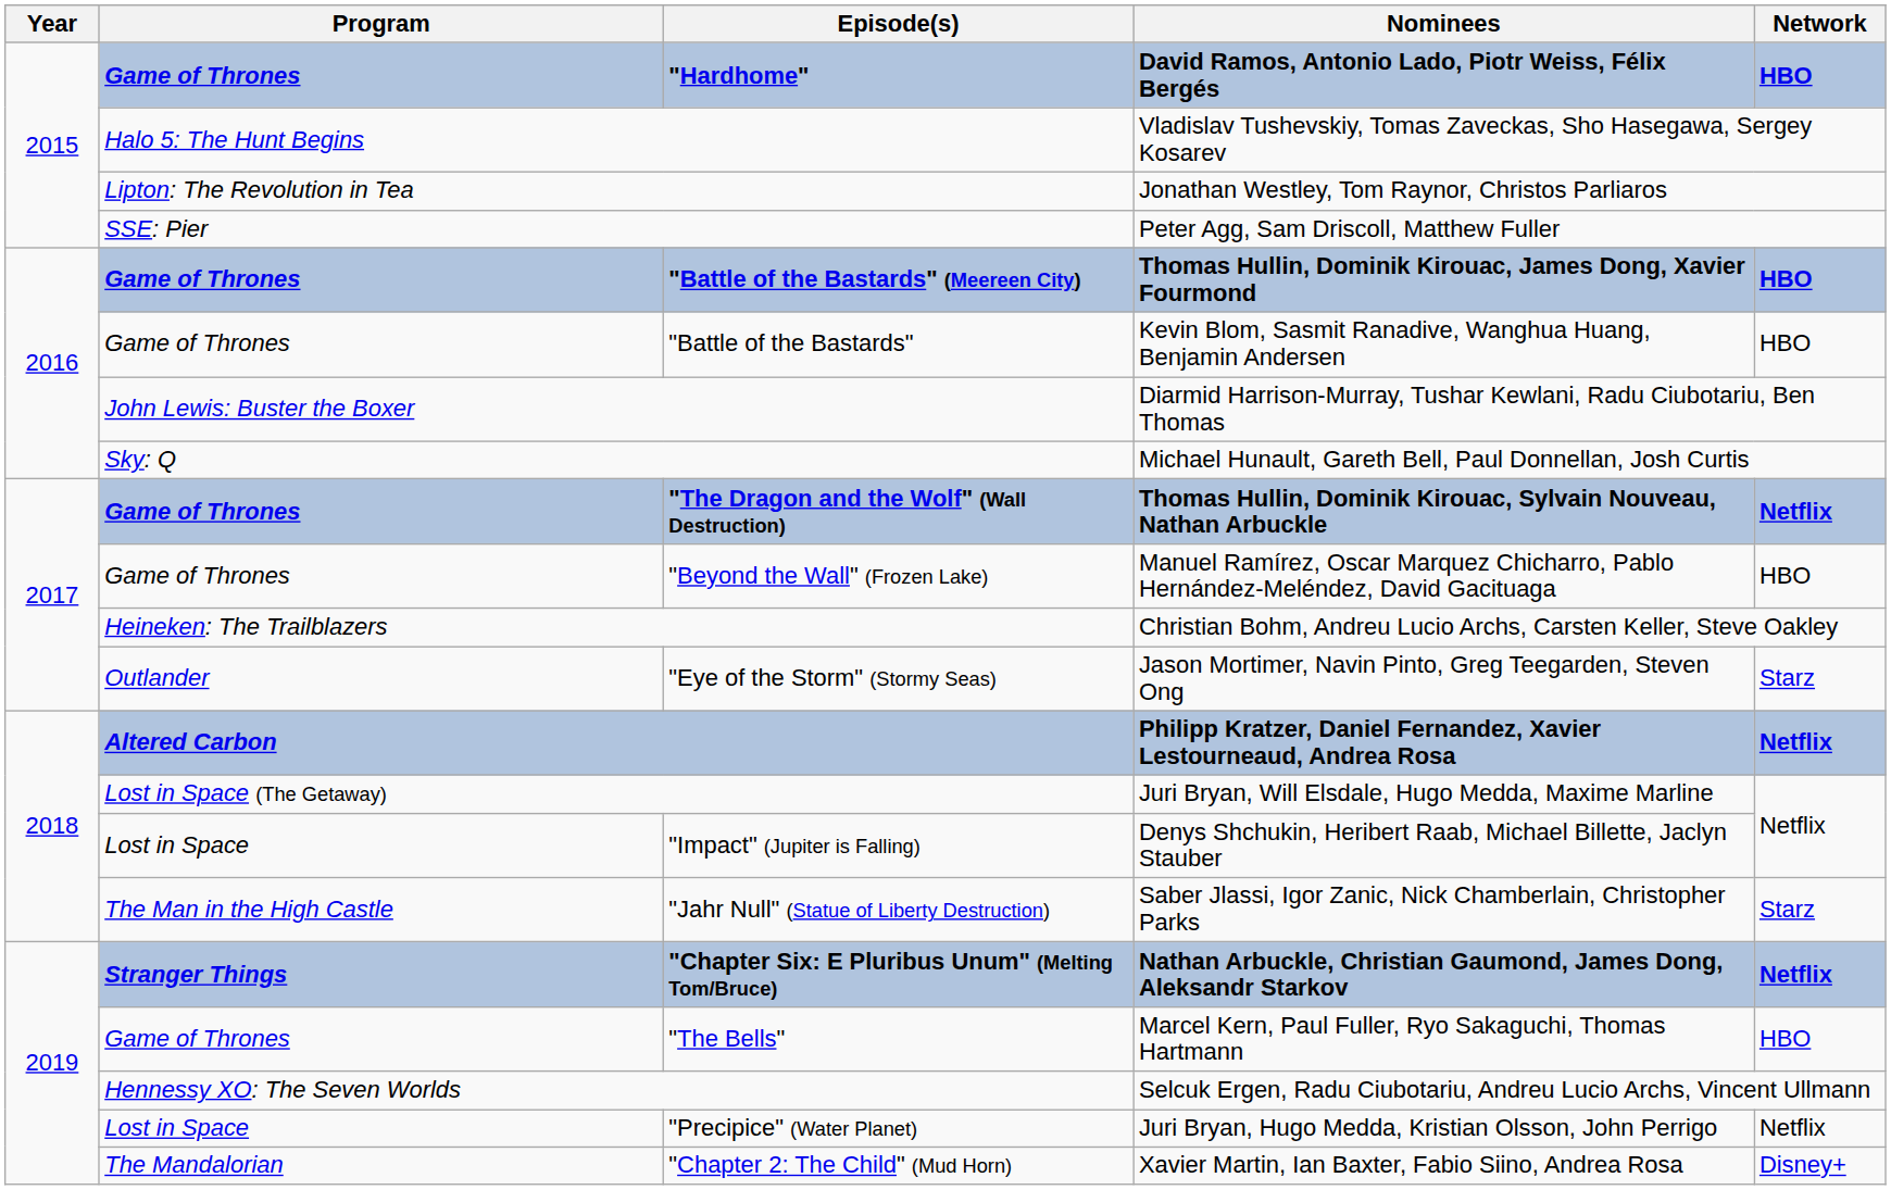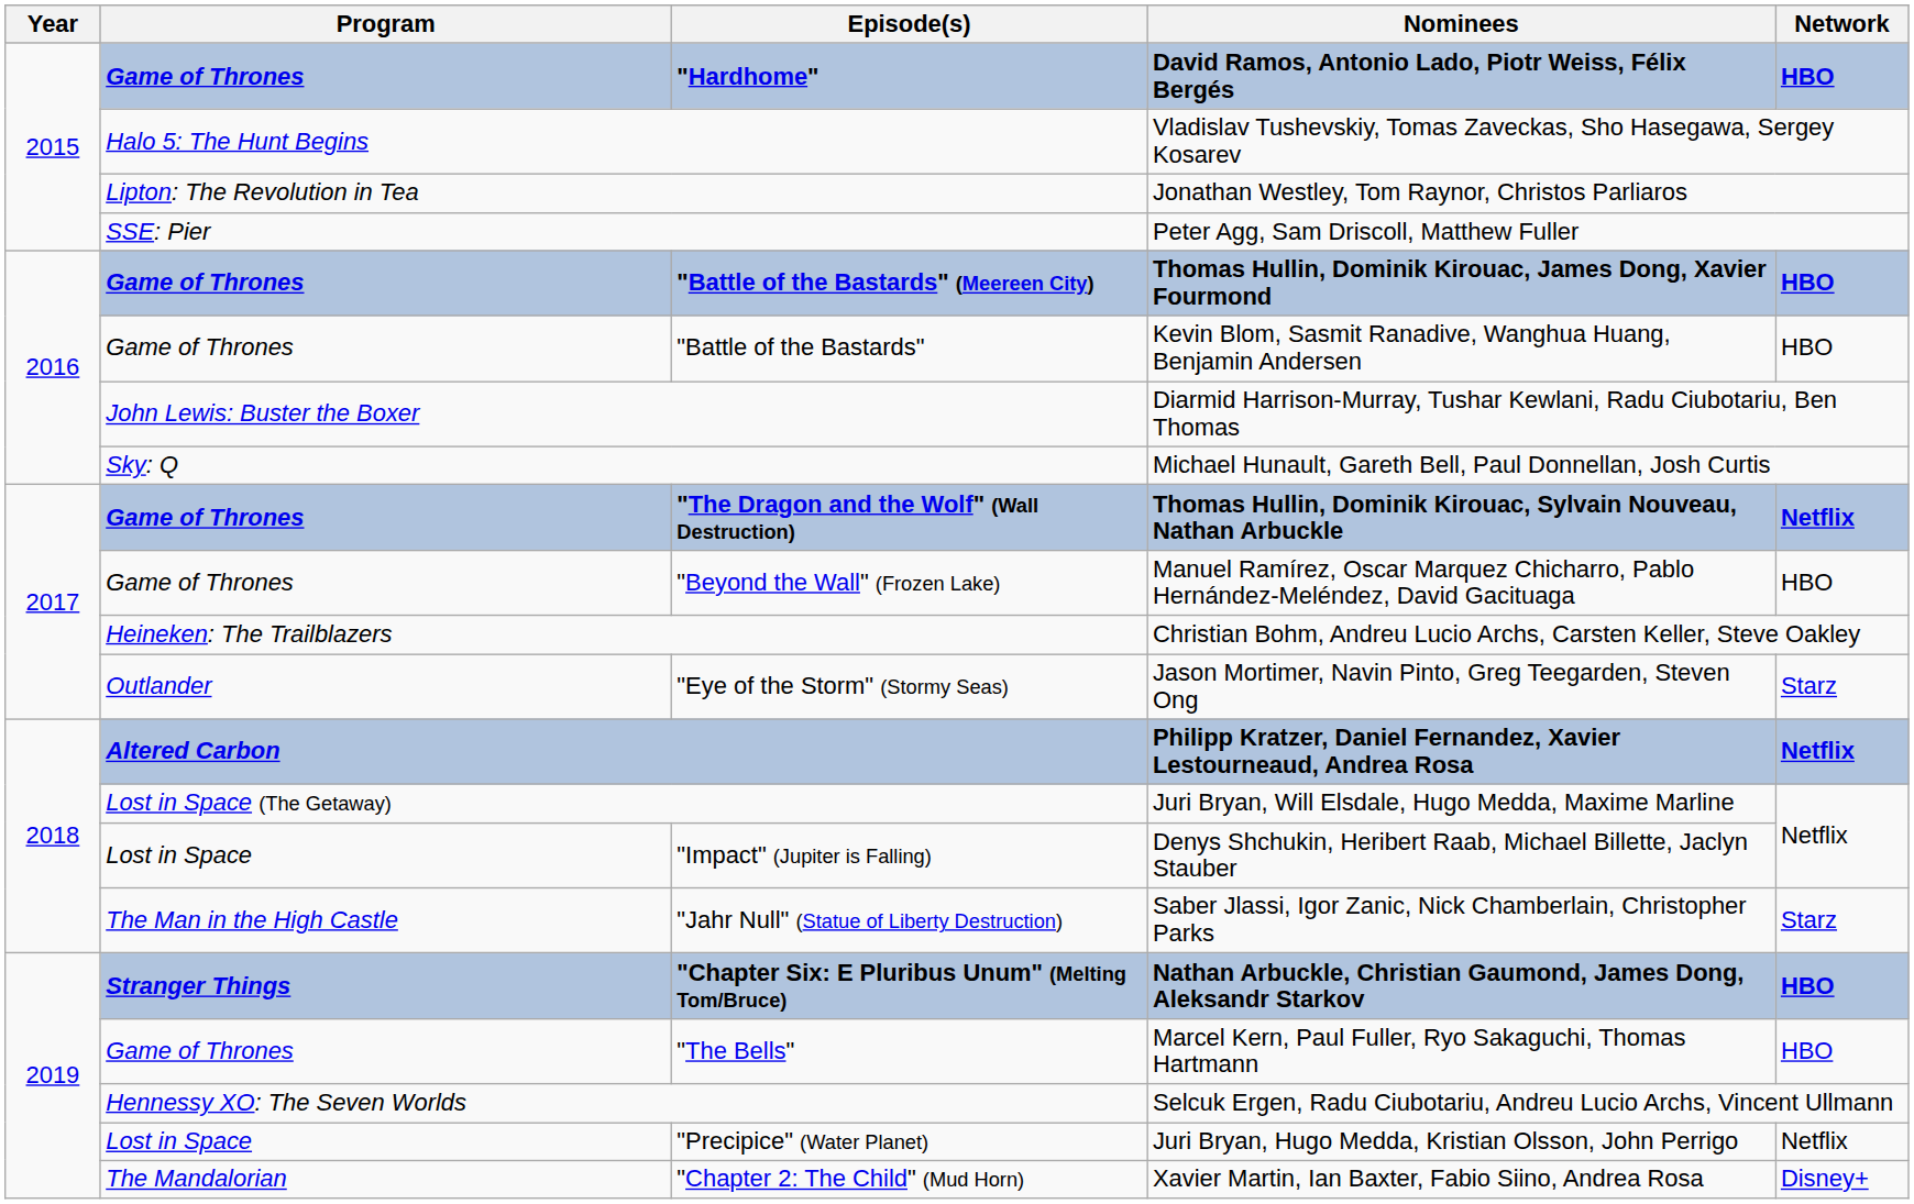 <table class="wikitable" style="width:100%">
 <tr bgcolor="#bebebe">
 <th width="5%">Year</th>
 <th width="30%">Program</th>
 <th width="25%">Episode(s)</th>
 <th width="33%">Nominees</th>
 <th width="8%">Network</th>
 </tr>
 <tr>
 <td rowspan="4" style="text-align:center;"><a href='#'>2015</a><br></td>
 <td style="background:#B0C4DE;"><strong><em><a href='#'>Game of Thrones</a></em></strong></td>
 <td style="background:#B0C4DE;"><strong>"<a href='#'>Hardhome</a>"</strong></td>
 <td style="background:#B0C4DE;"><strong>David Ramos, Antonio Lado, Piotr Weiss, Félix Bergés</strong></td>
 <td style="background:#B0C4DE;"><strong><a href='#'>HBO</a></strong></td>
 </tr>
 <tr>
 <td colspan="2"><em><a href='#'>Halo 5: The Hunt Begins</a></em></td>
 <td colspan="2">Vladislav Tushevskiy, Tomas Zaveckas, Sho Hasegawa, Sergey Kosarev</td>
 </tr>
 <tr>
 <td colspan="2"><em><a href='#'>Lipton</a>: The Revolution in Tea</em></td>
 <td colspan="2">Jonathan Westley, Tom Raynor, Christos Parliaros</td>
 </tr>
 <tr>
 <td colspan="2"><em><a href='#'>SSE</a>: Pier</em></td>
 <td colspan="2">Peter Agg, Sam Driscoll, Matthew Fuller</td>
 </tr>
 <tr>
 <td rowspan="4" style="text-align:center;"><a href='#'>2016</a><br></td>
 <td style="background:#B0C4DE;"><strong><em><a href='#'>Game of Thrones</a></em></strong></td>
 <td style="background:#B0C4DE;"><strong>"<a href='#'>Battle of the Bastards</a>" <small>(<a href='#'>Meereen City</a>)</small></strong></td>
 <td style="background:#B0C4DE;"><strong>Thomas Hullin, Dominik Kirouac, James Dong, Xavier Fourmond</strong></td>
 <td style="background:#B0C4DE;"><strong><a href='#'>HBO</a></strong></td>
 </tr>
 <tr>
 <td><em>Game of Thrones</em></td>
 <td>"Battle of the Bastards"</td>
 <td>Kevin Blom, Sasmit Ranadive, Wanghua Huang, Benjamin Andersen</td>
 <td>HBO</td>
 </tr>
 <tr>
 <td colspan="2"><em><a href='#'>John Lewis: Buster the Boxer</a></em></td>
 <td colspan="2">Diarmid Harrison-Murray, Tushar Kewlani, Radu Ciubotariu, Ben Thomas</td>
 </tr>
 <tr>
 <td colspan="2"><em><a href='#'>Sky</a>: Q</em></td>
 <td colspan="2">Michael Hunault, Gareth Bell, Paul Donnellan, Josh Curtis</td>
 </tr>
 <tr>
 <td rowspan="4" style="text-align:center;"><a href='#'>2017</a><br></td>
 <td style="background:#B0C4DE;"><strong><em><a href='#'>Game of Thrones</a></em></strong></td>
 <td style="background:#B0C4DE;"><strong>"<a href='#'>The Dragon and the Wolf</a>" <small>(Wall Destruction)</small></strong></td>
 <td style="background:#B0C4DE;"><strong>Thomas Hullin, Dominik Kirouac, Sylvain Nouveau, Nathan Arbuckle</strong></td>
 <td style="background:#B0C4DE;"><strong><a href='#'>Netflix</a></strong></td>
 </tr>
 <tr>
 <td><em>Game of Thrones</em></td>
 <td>"<a href='#'>Beyond the Wall</a>" <small>(Frozen Lake)</small></td>
 <td>Manuel Ramírez, Oscar Marquez Chicharro, Pablo Hernández-Meléndez, David Gacituaga</td>
 <td>HBO</td>
 </tr>
 <tr>
 <td colspan="2"><em><a href='#'>Heineken</a>: The Trailblazers</em></td>
 <td colspan="2">Christian Bohm, Andreu Lucio Archs, Carsten Keller, Steve Oakley</td>
 </tr>
 <tr>
 <td><em><a href='#'>Outlander</a></em></td>
 <td>"Eye of the Storm" <small>(Stormy Seas)</small></td>
 <td>Jason Mortimer, Navin Pinto, Greg Teegarden, Steven Ong</td>
 <td><a href='#'>Starz</a></td>
 </tr>
 <tr>
 <td rowspan="4" style="text-align:center;"><a href='#'>2018</a><br></td>
 <td style="background:#B0C4DE;" colspan="2"><strong><em><a href='#'>Altered Carbon</a></em></strong></td>
 <td style="background:#B0C4DE;"><strong>Philipp Kratzer, Daniel Fernandez, Xavier Lestourneaud, Andrea Rosa</strong></td>
 <td style="background:#B0C4DE;"><strong><a href='#'>Netflix</a></strong></td>
 </tr>
 <tr>
 <td colspan="2"><em><a href='#'>Lost in Space</a></em> <small>(The Getaway)</small></td>
 <td>Juri Bryan, Will Elsdale, Hugo Medda, Maxime Marline</td>
 <td rowspan="2">Netflix</td>
 </tr>
 <tr>
 <td><em>Lost in Space</em></td>
 <td>"Impact" <small>(Jupiter is Falling)</small></td>
 <td>Denys Shchukin, Heribert Raab, Michael Billette, Jaclyn Stauber</td>
 </tr>
 <tr>
 <td><em><a href='#'>The Man in the High Castle</a></em></td>
 <td>"Jahr Null" <small>(<a href='#'>Statue of Liberty Destruction</a>)</small></td>
 <td>Saber Jlassi, Igor Zanic, Nick Chamberlain, Christopher Parks</td>
 <td><a href='#'>Starz</a></td>
 </tr>
 <tr>
 <td rowspan="5" style="text-align:center;"><a href='#'>2019</a><br></td>
 <td style="background:#B0C4DE;"><strong><em><a href='#'>Stranger Things</a></em></strong></td>
 <td style="background:#B0C4DE;"><strong>"Chapter Six: E Pluribus Unum" <small>(Melting Tom/Bruce)</small></strong></td>
 <td style="background:#B0C4DE;"><strong>Nathan Arbuckle, Christian Gaumond, James Dong, Aleksandr Starkov</strong></td>
-<td style="background:#B0C4DE;"><strong><a href='#'>Netflix</a></strong></td>
+<td style="background:#B0C4DE;"><strong><a href='#'>HBO</a></strong></td>
 </tr>
 <tr>
 <td><em><a href='#'>Game of Thrones</a></em></td>
 <td>"<a href='#'>The Bells</a>"</td>
 <td>Marcel Kern, Paul Fuller, Ryo Sakaguchi, Thomas Hartmann</td>
 <td><a href='#'>HBO</a></td>
 </tr>
 <tr>
 <td colspan="2"><em><a href='#'>Hennessy XO</a>: The Seven Worlds</em></td>
 <td colspan="2">Selcuk Ergen, Radu Ciubotariu, Andreu Lucio Archs, Vincent Ullmann</td>
 </tr>
 <tr>
 <td><em><a href='#'>Lost in Space</a></em></td>
 <td>"Precipice" <small>(Water Planet)</small></td>
 <td>Juri Bryan, Hugo Medda, Kristian Olsson, John Perrigo</td>
 <td>Netflix</td>
 </tr>
 <tr>
 <td><em><a href='#'>The Mandalorian</a></em></td>
 <td>"<a href='#'>Chapter 2: The Child</a>" <small>(Mud Horn)</small></td>
 <td>Xavier Martin, Ian Baxter, Fabio Siino, Andrea Rosa</td>
 <td><a href='#'>Disney+</a></td>
 </tr>
 </table>
